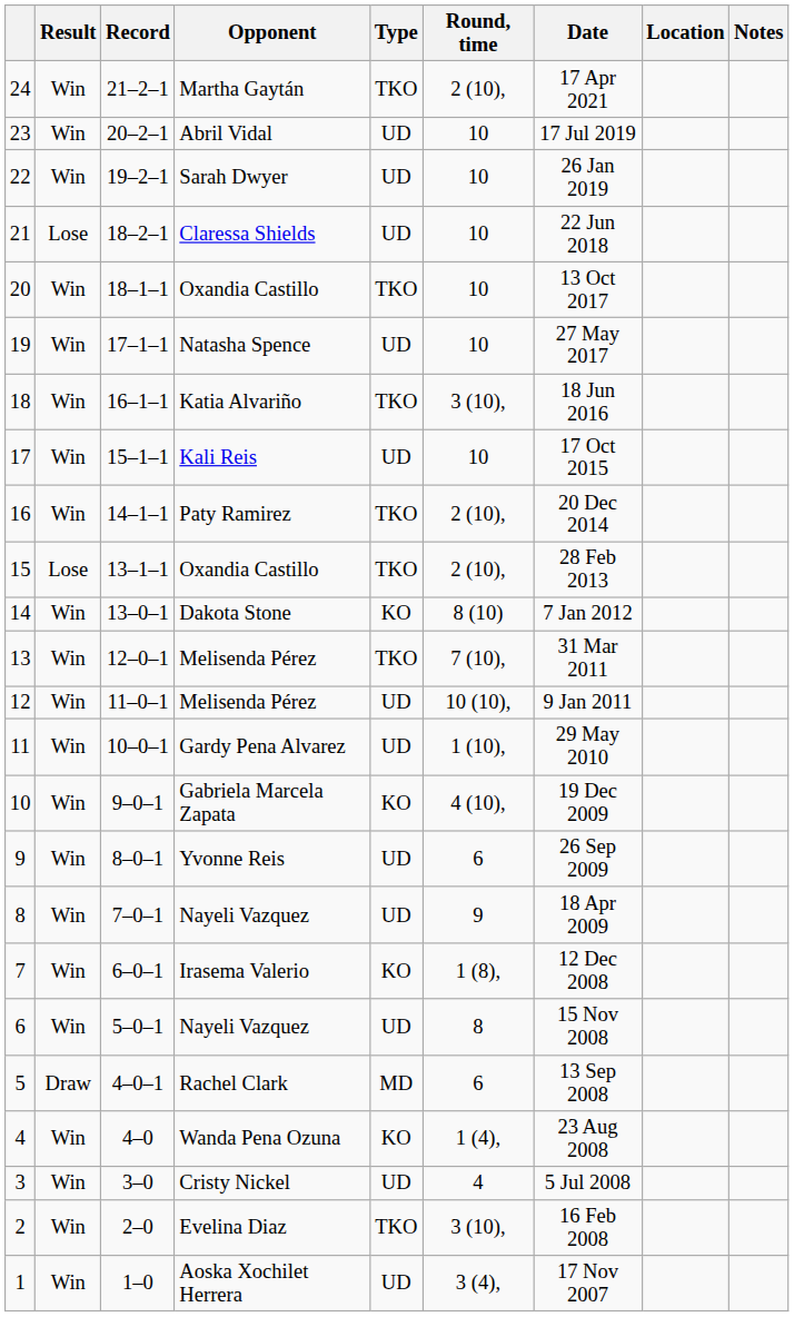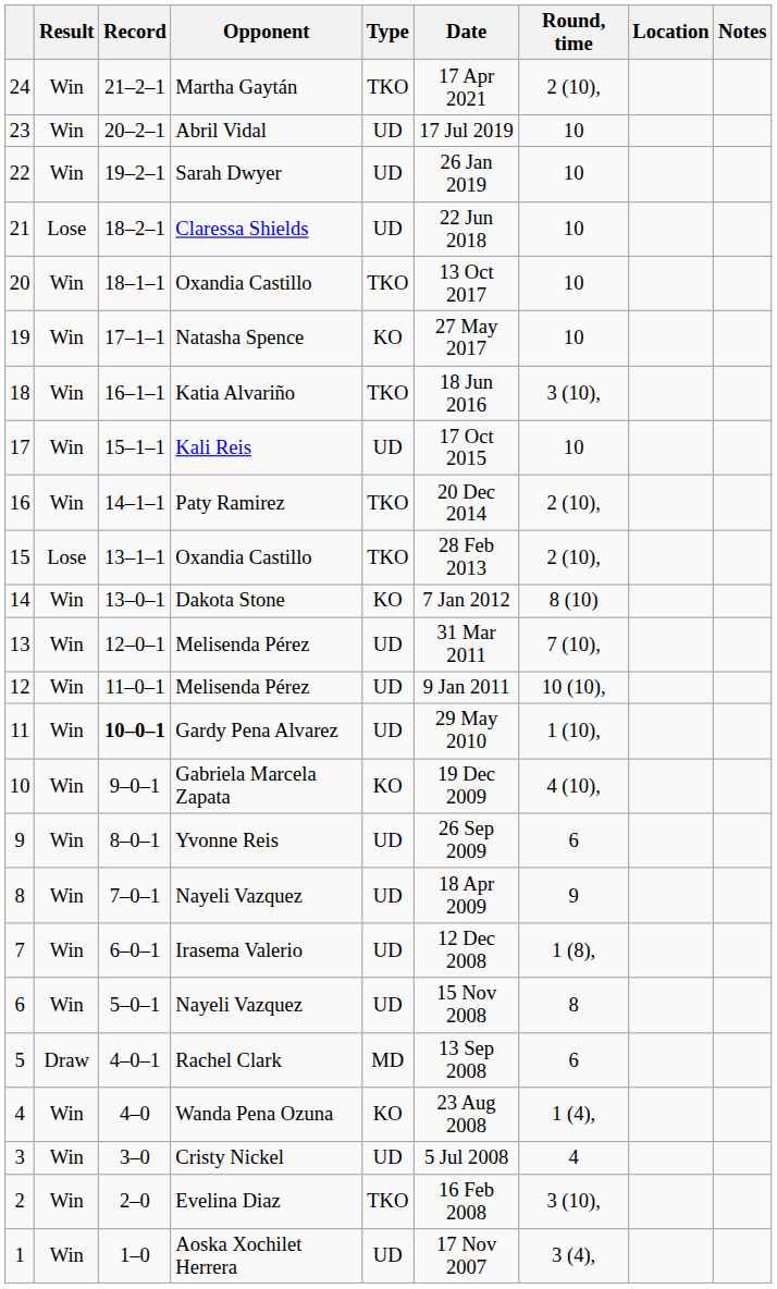 <table class="wikitable" style="text-align:center">
 <tr>
 <th></th>
 <th>Result</th>
 <th>Record</th>
 <th>Opponent</th>
 <th>Type</th>
+<th>Date</th>
 <th>Round, time</th>
-<th>Date</th>
 <th>Location</th>
 <th>Notes</th>
 </tr>
 <tr>
 <td>24</td>
 <td>Win</td>
 <td>21–2–1</td>
 <td style="text-align:left;"> Martha Gaytán</td>
 <td>TKO</td>
+<td>17 Apr 2021</td>
 <td>2 (10), </td>
-<td>17 Apr 2021</td>
 <td style="text-align:left;"> </td>
 <td style="text-align:left;"></td>
 </tr>
 <tr>
 <td>23</td>
 <td>Win</td>
 <td>20–2–1</td>
 <td style="text-align:left;"> Abril Vidal</td>
 <td>UD</td>
+<td>17 Jul 2019</td>
 <td>10</td>
-<td>17 Jul 2019</td>
 <td style="text-align:left;"> </td>
 <td style="text-align:left;"></td>
 </tr>
 <tr>
 <td>22</td>
 <td>Win</td>
 <td>19–2–1</td>
 <td style="text-align:left;"> Sarah Dwyer</td>
 <td>UD</td>
+<td>26 Jan 2019</td>
 <td>10</td>
-<td>26 Jan 2019</td>
 <td style="text-align:left;"> </td>
 <td style="text-align:left;"></td>
 </tr>
 <tr>
 <td>21</td>
 <td>Lose</td>
 <td>18–2–1</td>
 <td style="text-align:left;"> <a href='#'>Claressa Shields</a></td>
 <td>UD</td>
+<td>22 Jun 2018</td>
 <td>10</td>
-<td>22 Jun 2018</td>
 <td style="text-align:left;"> </td>
 <td style="text-align:left;"></td>
 </tr>
 <tr>
 <td>20</td>
 <td>Win</td>
 <td>18–1–1</td>
 <td style="text-align:left;"> Oxandia Castillo</td>
 <td>TKO</td>
+<td>13 Oct 2017</td>
 <td>10</td>
-<td>13 Oct 2017</td>
 <td style="text-align:left;"> </td>
 <td style="text-align:left;"></td>
 </tr>
 <tr>
 <td>19</td>
 <td>Win</td>
 <td>17–1–1</td>
 <td style="text-align:left;"> Natasha Spence</td>
-<td>UD</td>
+<td>KO</td>
+<td>27 May 2017</td>
 <td>10</td>
-<td>27 May 2017</td>
 <td style="text-align:left;"> </td>
 <td style="text-align:left;"></td>
 </tr>
 <tr>
 <td>18</td>
 <td>Win</td>
 <td>16–1–1</td>
 <td style="text-align:left;"> Katia Alvariño</td>
 <td>TKO</td>
+<td>18 Jun 2016</td>
 <td>3 (10), </td>
-<td>18 Jun 2016</td>
 <td style="text-align:left;"> </td>
 <td style="text-align:left;"></td>
 </tr>
 <tr>
 <td>17</td>
 <td>Win</td>
 <td>15–1–1</td>
 <td style="text-align:left;"> <a href='#'>Kali Reis</a></td>
 <td>UD</td>
+<td>17 Oct 2015</td>
 <td>10</td>
-<td>17 Oct 2015</td>
 <td style="text-align:left;"> </td>
 <td style="text-align:left;"></td>
 </tr>
 <tr>
 <td>16</td>
 <td>Win</td>
 <td>14–1–1</td>
 <td style="text-align:left;"> Paty Ramirez</td>
 <td>TKO</td>
+<td>20 Dec 2014</td>
 <td>2 (10), </td>
-<td>20 Dec 2014</td>
 <td style="text-align:left;"> </td>
 <td style="text-align:left;"></td>
 </tr>
 <tr>
 <td>15</td>
 <td>Lose</td>
 <td>13–1–1</td>
 <td style="text-align:left;"> Oxandia Castillo</td>
 <td>TKO</td>
+<td>28 Feb 2013</td>
 <td>2 (10), </td>
-<td>28 Feb 2013</td>
 <td style="text-align:left;"> </td>
 <td style="text-align:left;"></td>
 </tr>
 <tr>
 <td>14</td>
 <td>Win</td>
 <td>13–0–1</td>
 <td style="text-align:left;"> Dakota Stone</td>
 <td>KO</td>
+<td>7 Jan 2012</td>
 <td>8 (10)</td>
-<td>7 Jan 2012</td>
 <td style="text-align:left;"> </td>
 <td style="text-align:left;"></td>
 </tr>
 <tr>
 <td>13</td>
 <td>Win</td>
 <td>12–0–1</td>
 <td style="text-align:left;"> Melisenda Pérez</td>
-<td>TKO</td>
+<td>UD</td>
+<td>31 Mar 2011</td>
 <td>7 (10), </td>
-<td>31 Mar 2011</td>
 <td style="text-align:left;"> </td>
 <td style="text-align:left;"></td>
 </tr>
 <tr>
 <td>12</td>
 <td>Win</td>
 <td>11–0–1</td>
 <td style="text-align:left;"> Melisenda Pérez</td>
 <td>UD</td>
+<td>9 Jan 2011</td>
 <td>10 (10), </td>
-<td>9 Jan 2011</td>
 <td style="text-align:left;"> </td>
 <td style="text-align:left;"></td>
 </tr>
 <tr>
 <td>11</td>
 <td>Win</td>
-<td>10–0–1</td>
+<td><strong>10–0–1</strong></td>
 <td style="text-align:left;"> Gardy Pena Alvarez</td>
 <td>UD</td>
+<td>29 May 2010</td>
 <td>1 (10), </td>
-<td>29 May 2010</td>
 <td style="text-align:left;"> </td>
 <td style="text-align:left;"></td>
 </tr>
 <tr>
 <td>10</td>
 <td>Win</td>
 <td>9–0–1</td>
 <td style="text-align:left;"> Gabriela Marcela Zapata</td>
 <td>KO</td>
+<td>19 Dec 2009</td>
 <td>4 (10), </td>
-<td>19 Dec 2009</td>
 <td style="text-align:left;"> </td>
 <td style="text-align:left;"></td>
 </tr>
 <tr>
 <td>9</td>
 <td>Win</td>
 <td>8–0–1</td>
 <td style="text-align:left;"> Yvonne Reis</td>
 <td>UD</td>
+<td>26 Sep 2009</td>
 <td>6</td>
-<td>26 Sep 2009</td>
 <td style="text-align:left;"> </td>
 <td></td>
 </tr>
 <tr>
 <td>8</td>
 <td>Win</td>
 <td>7–0–1</td>
 <td style="text-align:left;"> Nayeli Vazquez</td>
 <td>UD</td>
+<td>18 Apr 2009</td>
 <td>9</td>
-<td>18 Apr 2009</td>
 <td style="text-align:left;"> </td>
 <td></td>
 </tr>
 <tr>
 <td>7</td>
 <td>Win</td>
 <td>6–0–1</td>
 <td style="text-align:left;"> Irasema Valerio</td>
-<td>KO</td>
+<td>UD</td>
+<td>12 Dec 2008</td>
 <td>1 (8), </td>
-<td>12 Dec 2008</td>
 <td style="text-align:left;"> </td>
 <td></td>
 </tr>
 <tr>
 <td>6</td>
 <td>Win</td>
 <td>5–0–1</td>
 <td style="text-align:left;"> Nayeli Vazquez</td>
 <td>UD</td>
+<td>15 Nov 2008</td>
 <td>8</td>
-<td>15 Nov 2008</td>
 <td style="text-align:left;"> </td>
 <td></td>
 </tr>
 <tr>
 <td>5</td>
 <td>Draw</td>
 <td>4–0–1</td>
 <td style="text-align:left;"> Rachel Clark</td>
 <td>MD</td>
+<td>13 Sep 2008</td>
 <td>6</td>
-<td>13 Sep 2008</td>
 <td style="text-align:left;"> </td>
 <td></td>
 </tr>
 <tr>
 <td>4</td>
 <td>Win</td>
 <td>4–0</td>
 <td style="text-align:left;"> Wanda Pena Ozuna</td>
 <td>KO</td>
+<td>23 Aug 2008</td>
 <td>1 (4), </td>
-<td>23 Aug 2008</td>
 <td style="text-align:left;"> </td>
 <td></td>
 </tr>
 <tr>
 <td>3</td>
 <td>Win</td>
 <td>3–0</td>
 <td style="text-align:left;"> Cristy Nickel</td>
 <td>UD</td>
+<td>5 Jul 2008</td>
 <td>4</td>
-<td>5 Jul 2008</td>
 <td style="text-align:left;"> </td>
 <td></td>
 </tr>
 <tr>
 <td>2</td>
 <td>Win</td>
 <td>2–0</td>
 <td style="text-align:left;"> Evelina Diaz</td>
 <td>TKO</td>
+<td>16 Feb 2008</td>
 <td>3 (10), </td>
-<td>16 Feb 2008</td>
 <td style="text-align:left;"> </td>
 <td></td>
 </tr>
 <tr>
 <td>1</td>
 <td>Win</td>
 <td>1–0</td>
 <td style="text-align:left;"> Aoska Xochilet Herrera</td>
 <td>UD</td>
+<td>17 Nov 2007</td>
 <td>3 (4), </td>
-<td>17 Nov 2007</td>
 <td style="text-align:left;"> </td>
 <td></td>
 </tr>
 </table>
